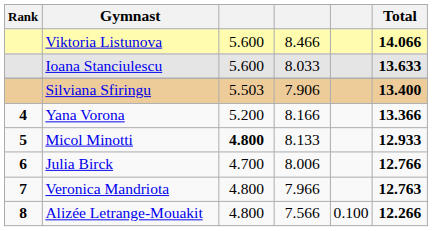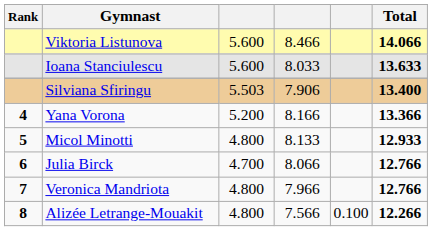 <table style="text-align:center;" class="wikitable sortable">
 <tr>
 <th scope="col" style="width:15px;"><small>Rank</small></th>
 <th scope="col" style="width:175px;">Gymnast</th>
 <th scope="col" style="width:50px;"><small></small></th>
 <th scope="col" style="width:50px;"><small></small></th>
 <th scope="col" style="width:20px;"><small></small></th>
 <th scope="col" style="width:50px;">Total</th>
 </tr>
 <tr style="background:#fffcaf;">
 <td scope="row" style="text-align:center"><strong></strong></td>
 <td style="text-align:left;"> <a href='#'>Viktoria Listunova</a></td>
 <td>5.600</td>
 <td>8.466</td>
 <td></td>
 <td><strong>14.066</strong></td>
 </tr>
 <tr style="background:#e5e5e5;">
 <td scope="row" style="text-align:center"><strong></strong></td>
 <td style="text-align:left;"> <a href='#'>Ioana Stanciulescu</a></td>
 <td>5.600</td>
 <td>8.033</td>
 <td></td>
 <td><strong>13.633</strong></td>
 </tr>
 <tr>
 </tr>
 <tr style="background:#ec9;">
 <td scope="row" style="text-align:center"><strong></strong></td>
 <td style="text-align:left;"> <a href='#'>Silviana Sfiringu</a></td>
 <td>5.503</td>
 <td>7.906</td>
 <td></td>
 <td><strong>13.400</strong></td>
 </tr>
 <tr>
 <td scope="row" style="text-align:center"><strong>4</strong></td>
 <td style="text-align:left;"> <a href='#'>Yana Vorona</a></td>
 <td>5.200</td>
 <td>8.166</td>
 <td></td>
 <td><strong>13.366</strong></td>
 </tr>
 <tr>
 <td scope="row" style="text-align:center"><strong>5</strong></td>
 <td style="text-align:left;"> <a href='#'>Micol Minotti</a></td>
-<td><strong>4.800</strong></td>
+<td>4.800</td>
 <td>8.133</td>
 <td></td>
 <td><strong>12.933</strong></td>
 </tr>
 <tr>
 <td scope="row" style="text-align:center"><strong>6</strong></td>
 <td style="text-align:left;"> <a href='#'>Julia Birck</a></td>
 <td>4.700</td>
-<td>8.006</td>
+<td>8.066</td>
 <td></td>
 <td><strong>12.766</strong></td>
 </tr>
 <tr>
 <td scope="row" style="text-align:center"><strong>7</strong></td>
 <td style="text-align:left;"> <a href='#'>Veronica Mandriota</a></td>
 <td>4.800</td>
 <td>7.966</td>
 <td></td>
-<td><strong>12.763</strong></td>
+<td><strong>12.766</strong></td>
 </tr>
 <tr>
 <td scope="row" style="text-align:center"><strong>8</strong></td>
 <td style="text-align:left;"> <a href='#'>Alizée Letrange-Mouakit</a></td>
 <td>4.800</td>
 <td>7.566</td>
 <td>0.100</td>
 <td><strong>12.266</strong></td>
 </tr>
 </table>
